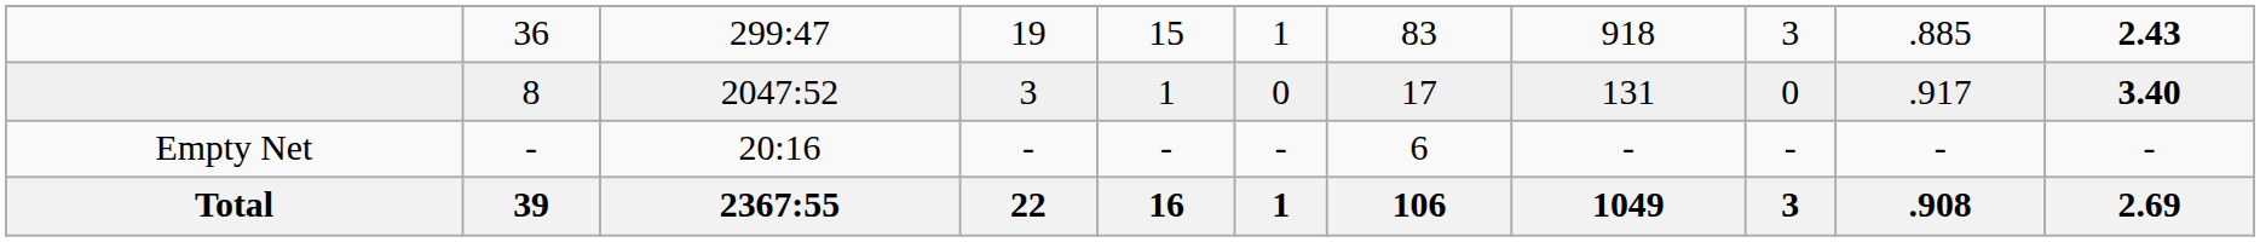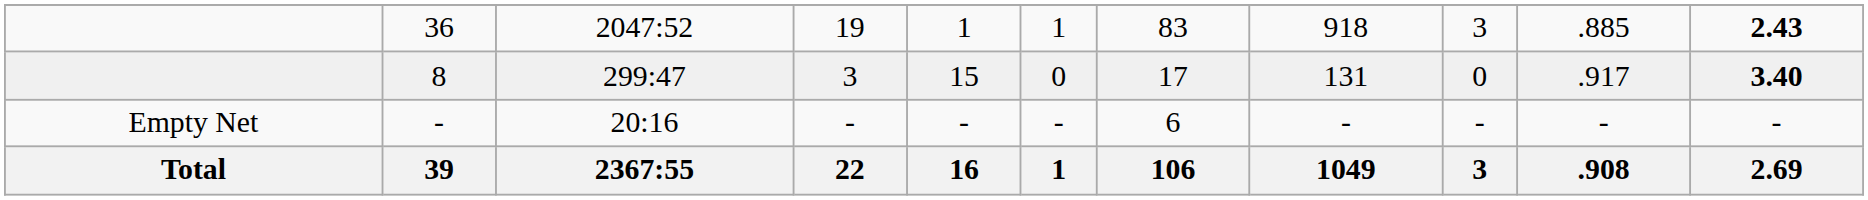 <table class="wikitable sortable" width ="1000">
 <tr align="center">
 </tr>
 <tr align="center" bgcolor="">
 <td></td>
 <td>36</td>
-<td>299:47</td>
+<td>2047:52</td>
 <td>19</td>
-<td>15</td>
+<td>1</td>
 <td>1</td>
 <td>83</td>
 <td>918</td>
 <td>3</td>
 <td>.885</td>
 <td><strong>2.43</strong></td>
 </tr>
 <tr align="center" bgcolor="f0f0f0">
 <td></td>
 <td>8</td>
-<td>2047:52</td>
+<td>299:47</td>
 <td>3</td>
-<td>1</td>
+<td>15</td>
 <td>0</td>
 <td>17</td>
 <td>131</td>
 <td>0</td>
 <td>.917</td>
 <td><strong>3.40</strong></td>
 </tr>
 <tr align="center" bgcolor="">
 <td>Empty Net</td>
 <td>-</td>
 <td>20:16</td>
 <td>-</td>
 <td>-</td>
 <td>-</td>
 <td>6</td>
 <td>-</td>
 <td>-</td>
 <td>-</td>
 <td>-</td>
 </tr>
 <tr>
 <th>Total</th>
 <th>39</th>
 <th>2367:55</th>
 <th>22</th>
 <th>16</th>
 <th>1</th>
 <th>106</th>
 <th>1049</th>
 <th>3</th>
 <th>.908</th>
 <th>2.69</th>
 </tr>
 </table>
